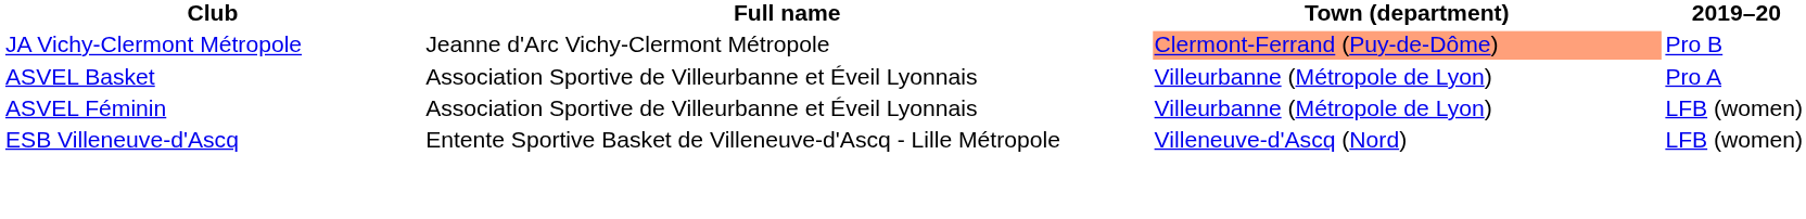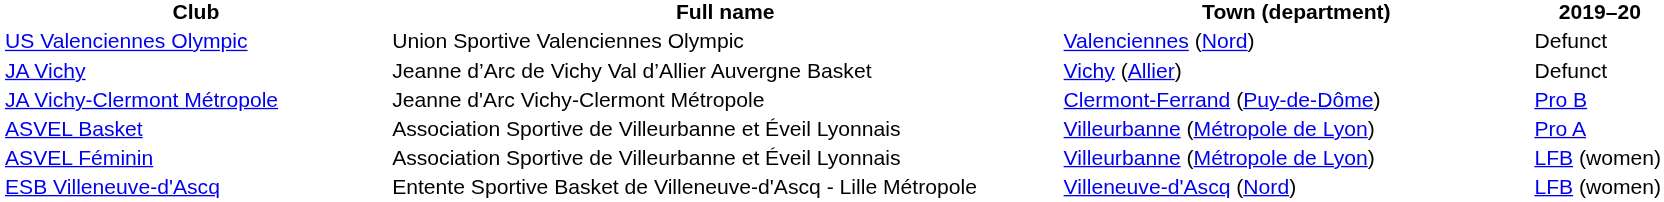 <table width="100%">
 <tr>
 <th width="23%">Club</th>
 <th width="40%">Full name</th>
 <th width="28%">Town (department)</th>
 <th width="8%">2019–20</th>
 </tr>
 <tr>
+<td><a href='#'>US Valenciennes Olympic</a></td>
+<td>Union Sportive Valenciennes Olympic</td>
+<td><a href='#'>Valenciennes</a> (<a href='#'>Nord</a>)</td>
+<td>Defunct</td>
+</tr>
+<tr>
+<td><a href='#'>JA Vichy</a></td>
+<td>Jeanne d’Arc de Vichy Val d’Allier Auvergne Basket</td>
+<td><a href='#'>Vichy</a> (<a href='#'>Allier</a>)</td>
+<td>Defunct</td>
+</tr>
+<tr>
 <td><a href='#'>JA Vichy-Clermont Métropole</a></td>
 <td>Jeanne d'Arc Vichy-Clermont Métropole</td>
-<td style="background: lightsalmon;"><a href='#'>Clermont-Ferrand</a> (<a href='#'>Puy-de-Dôme</a>)</td>
+<td><a href='#'>Clermont-Ferrand</a> (<a href='#'>Puy-de-Dôme</a>)</td>
 <td><a href='#'>Pro B</a></td>
 </tr>
 <tr>
 <td><a href='#'>ASVEL Basket</a></td>
 <td>Association Sportive de Villeurbanne et Éveil Lyonnais</td>
 <td><a href='#'>Villeurbanne</a> (<a href='#'>Métropole de Lyon</a>)</td>
 <td><a href='#'>Pro A</a></td>
 </tr>
 <tr>
 <td><a href='#'>ASVEL Féminin</a></td>
 <td>Association Sportive de Villeurbanne et Éveil Lyonnais</td>
 <td><a href='#'>Villeurbanne</a> (<a href='#'>Métropole de Lyon</a>)</td>
 <td><a href='#'>LFB</a> (women)</td>
 </tr>
 <tr>
 <td><a href='#'>ESB Villeneuve-d'Ascq</a></td>
 <td>Entente Sportive Basket de Villeneuve-d'Ascq - Lille Métropole</td>
 <td><a href='#'>Villeneuve-d'Ascq</a> (<a href='#'>Nord</a>)</td>
 <td><a href='#'>LFB</a> (women)</td>
 </tr>
 </table>
